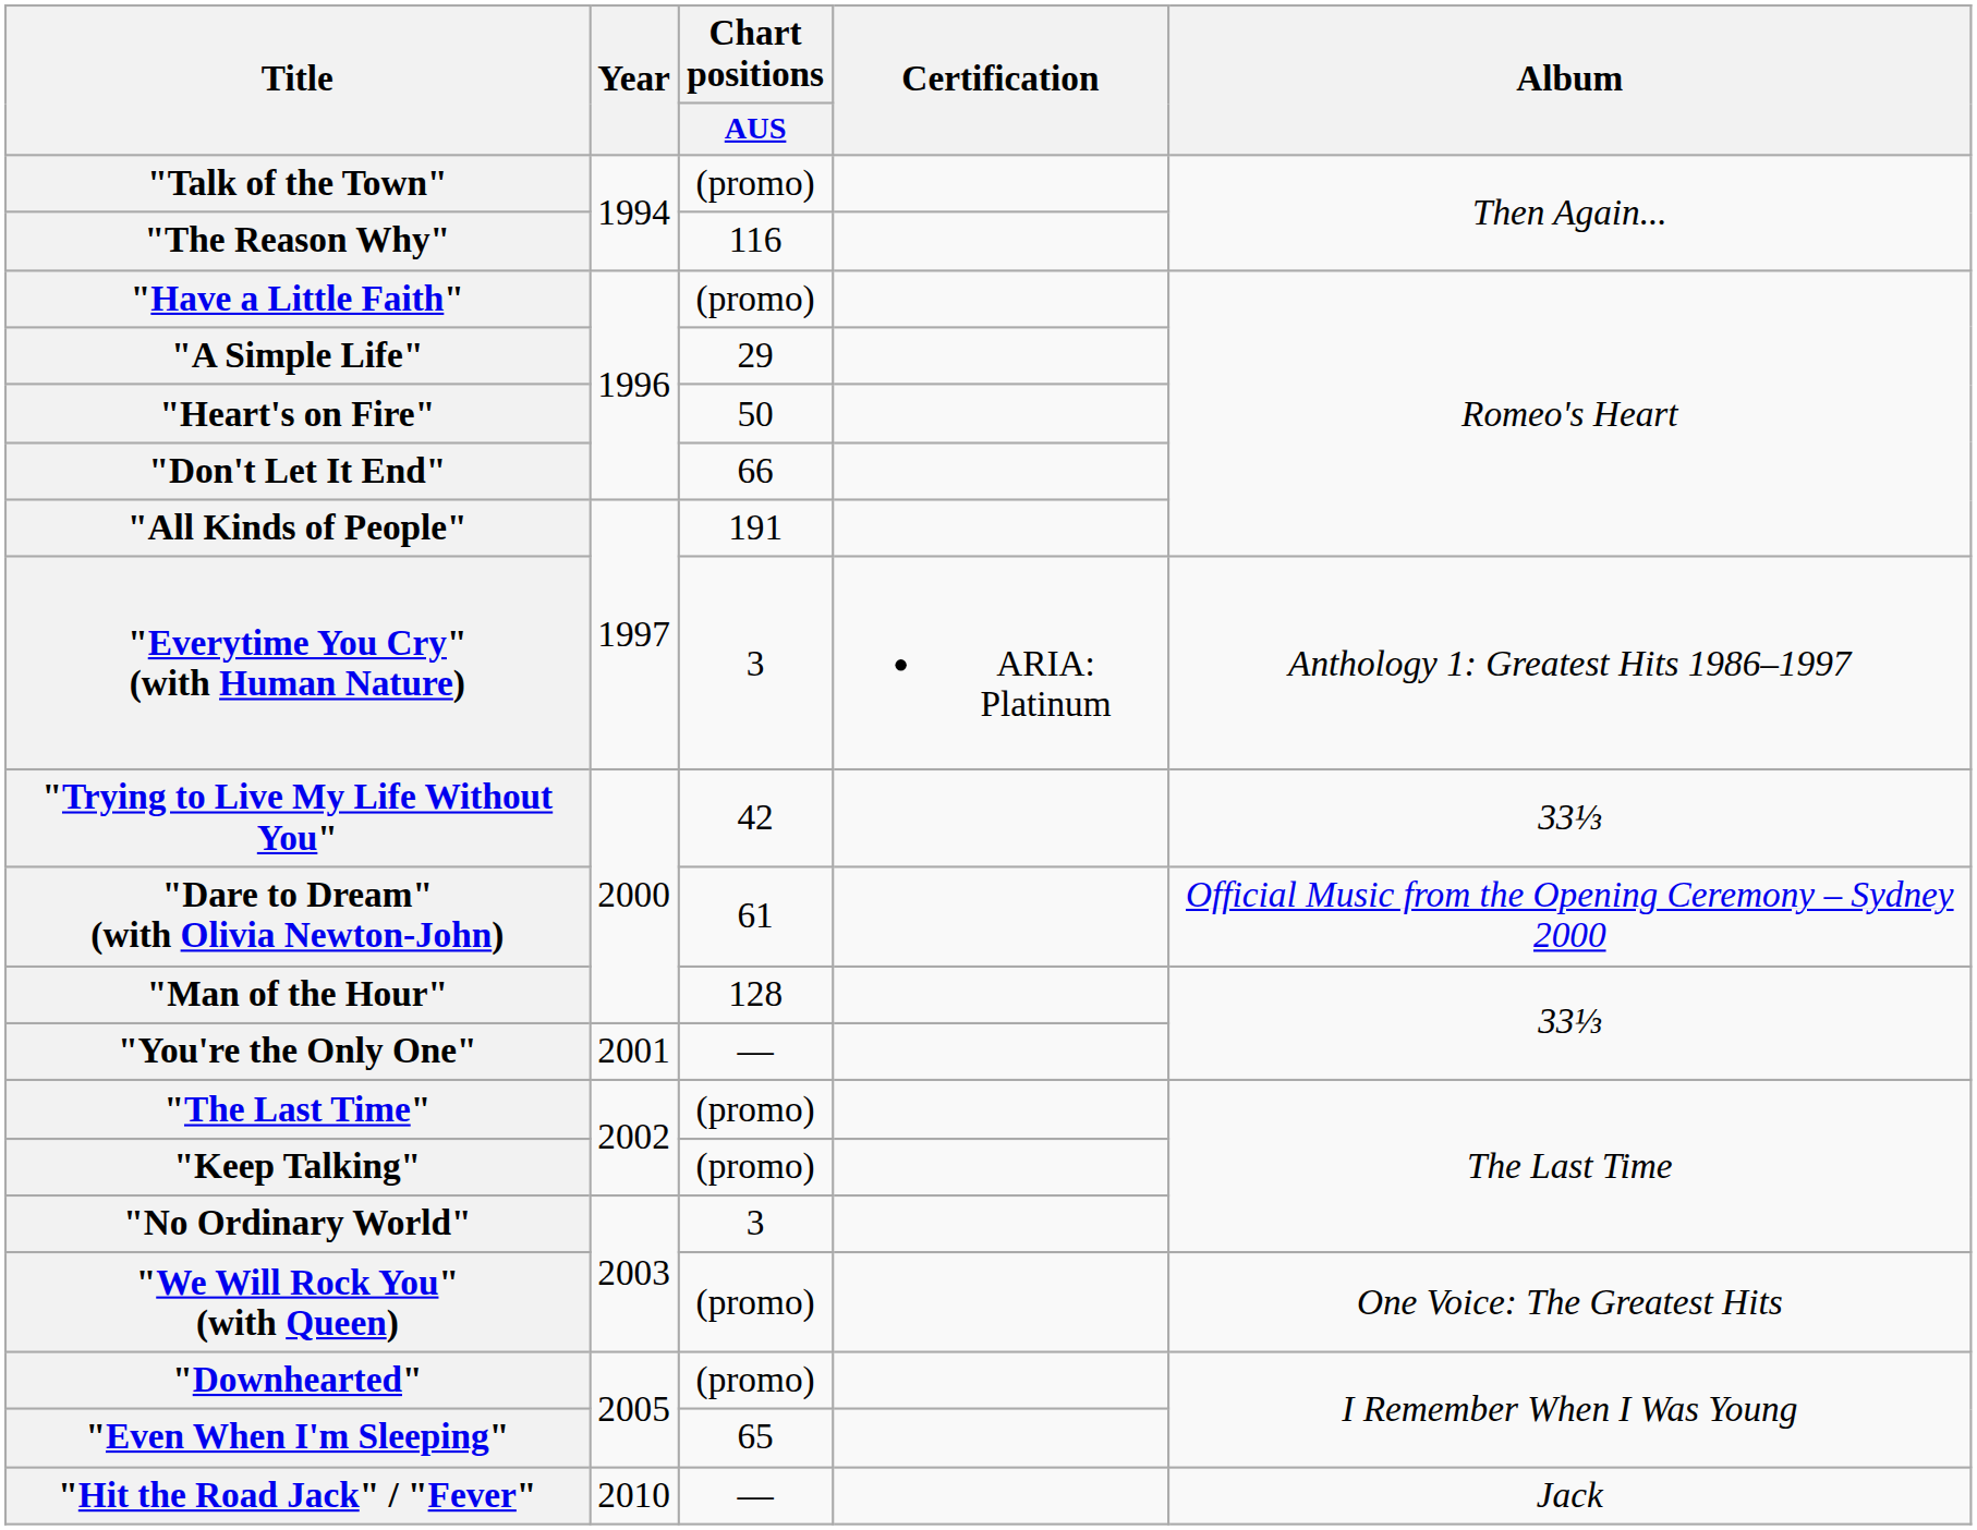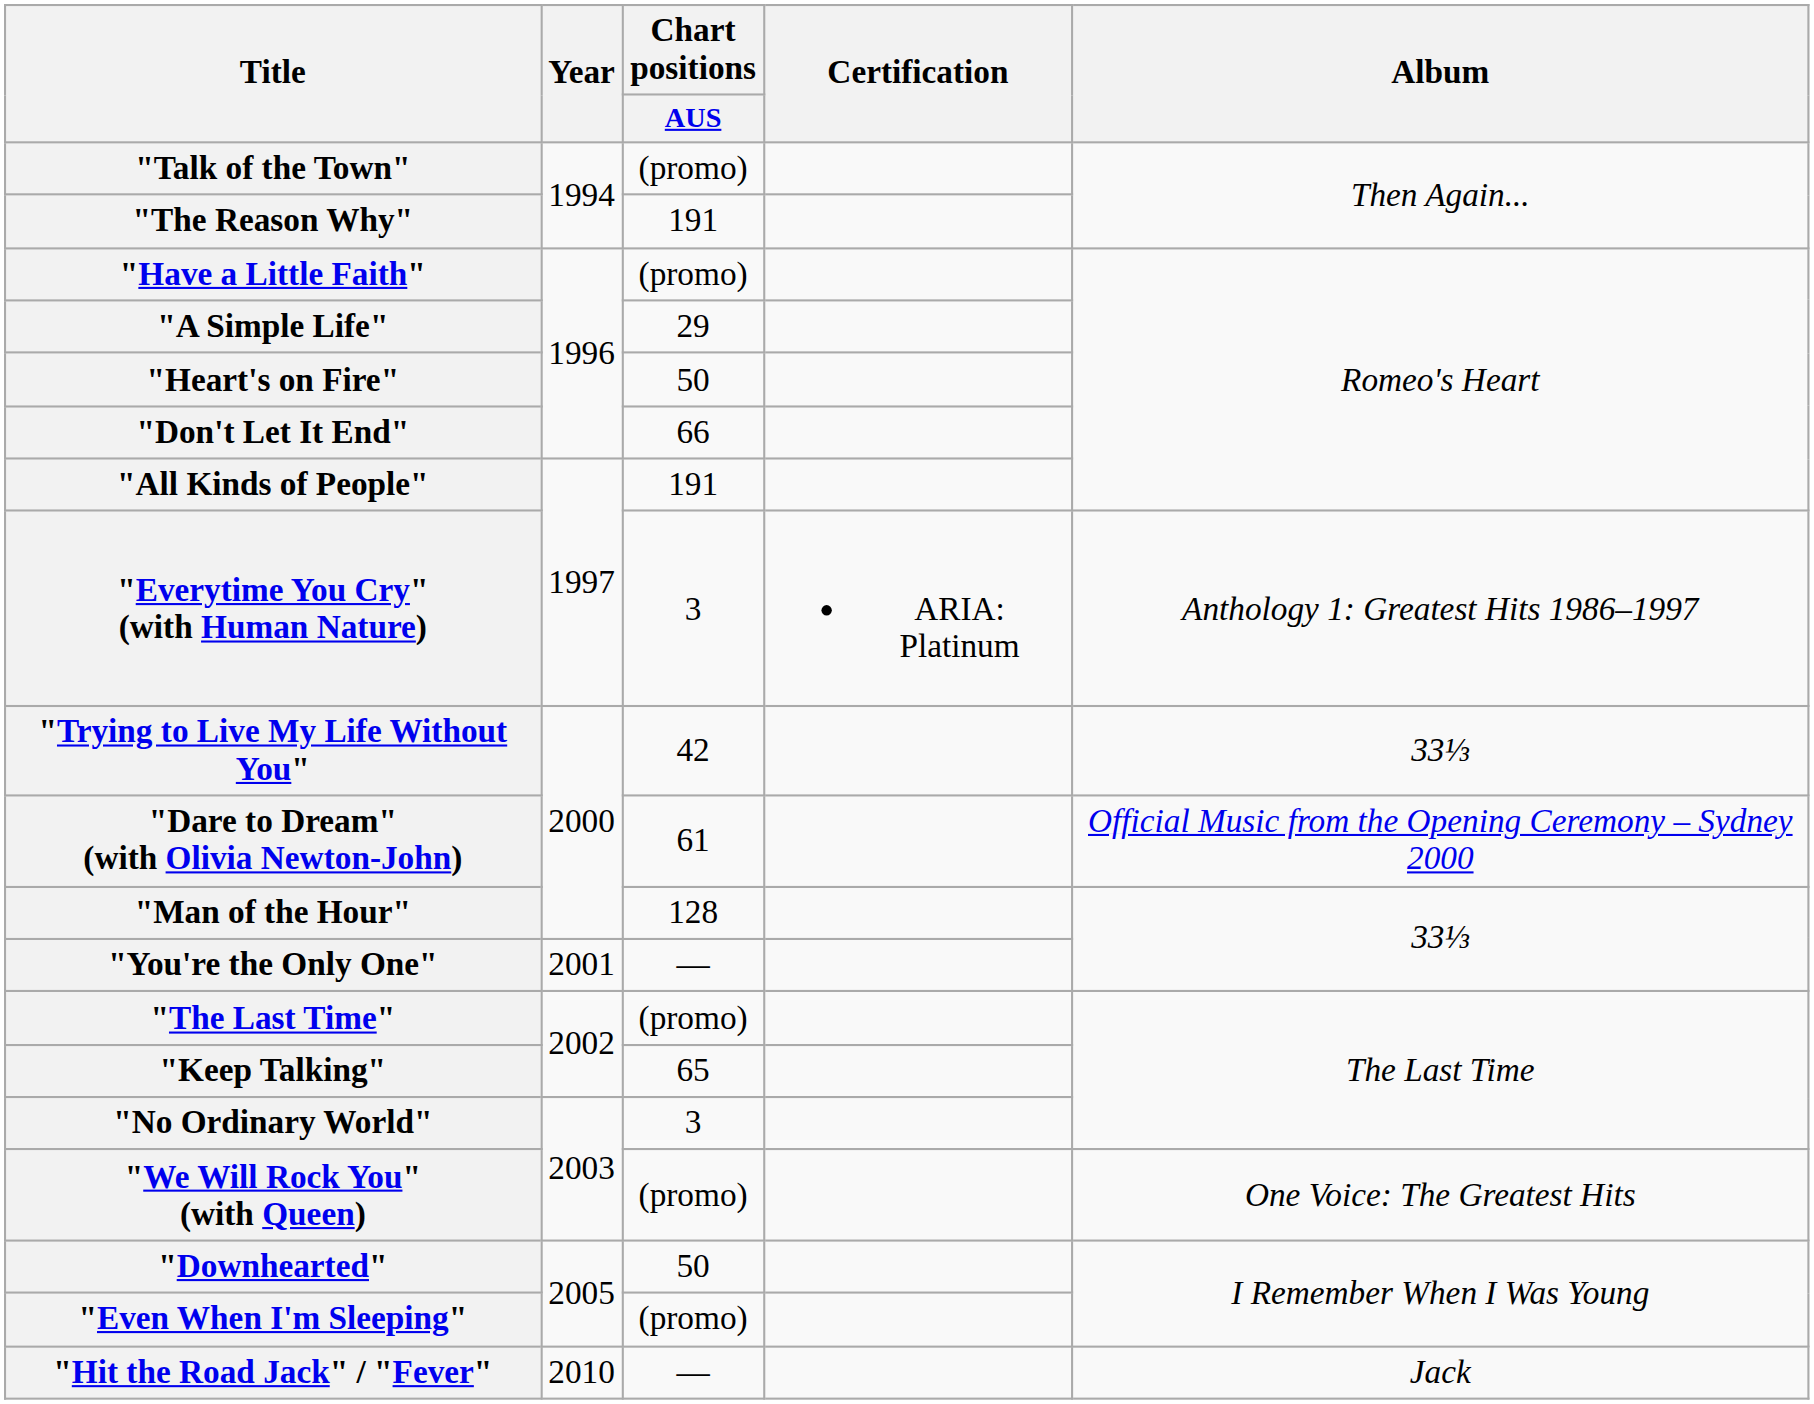 <table class="wikitable plainrowheaders" style="text-align:center;">
 <tr>
 <th rowspan="2">Title</th>
 <th rowspan="2">Year</th>
 <th colspan="1">Chart positions</th>
 <th rowspan="2">Certification</th>
 <th rowspan="2">Album</th>
 </tr>
 <tr>
 <th scope="col" style="width:3em;font-size:85%;"><a href='#'>AUS</a><br></th>
 </tr>
 <tr>
 <th scope="row">"Talk of the Town"</th>
 <td rowspan="2">1994</td>
 <td>(promo)</td>
 <td></td>
 <td rowspan="2"><em>Then Again...</em></td>
 </tr>
 <tr>
 <th scope="row">"The Reason Why"</th>
-<td>116</td>
+<td>191</td>
 <td></td>
 </tr>
 <tr>
 <th scope="row">"<a href='#'>Have a Little Faith</a>"</th>
 <td rowspan="4">1996</td>
 <td>(promo)</td>
 <td></td>
 <td rowspan="5"><em>Romeo's Heart</em></td>
 </tr>
 <tr>
 <th scope="row">"A Simple Life"</th>
 <td>29</td>
 <td></td>
 </tr>
 <tr>
 <th scope="row">"Heart's on Fire"</th>
 <td>50</td>
 <td></td>
 </tr>
 <tr>
 <th scope="row">"Don't Let It End"</th>
 <td>66</td>
 <td></td>
 </tr>
 <tr>
 <th scope="row">"All Kinds of People"</th>
 <td rowspan="2">1997</td>
 <td>191</td>
 <td></td>
 </tr>
 <tr>
 <th scope="row">"<a href='#'>Everytime You Cry</a>" <br> (with <a href='#'>Human Nature</a>)</th>
 <td>3</td>
 <td><br><ul><li>ARIA: Platinum</li></ul></td>
 <td><em>Anthology 1: Greatest Hits 1986–1997</em></td>
 </tr>
 <tr>
 <th scope="row">"<a href='#'>Trying to Live My Life Without You</a>"</th>
 <td rowspan="3">2000</td>
 <td>42</td>
 <td></td>
 <td><em>33⅓</em></td>
 </tr>
 <tr>
 <th scope="row">"Dare to Dream" <br> (with <a href='#'>Olivia Newton-John</a>)</th>
 <td>61</td>
 <td></td>
 <td><em><a href='#'>Official Music from the Opening Ceremony – Sydney 2000</a></em></td>
 </tr>
 <tr>
 <th scope="row">"Man of the Hour"</th>
 <td>128</td>
 <td></td>
 <td rowspan="2"><em>33⅓</em></td>
 </tr>
 <tr>
 <th scope="row">"You're the Only One"</th>
 <td>2001</td>
 <td>—</td>
 <td></td>
 </tr>
 <tr>
 <th scope="row">"<a href='#'>The Last Time</a>"</th>
 <td rowspan="2">2002</td>
 <td>(promo)</td>
 <td></td>
 <td rowspan="3"><em>The Last Time</em></td>
 </tr>
 <tr>
 <th scope="row">"Keep Talking"</th>
-<td>(promo)</td>
+<td>65</td>
 <td></td>
 </tr>
 <tr>
 <th scope="row">"No Ordinary World"</th>
 <td rowspan="2">2003</td>
 <td>3</td>
 <td></td>
 </tr>
 <tr>
 <th scope="row">"<a href='#'>We Will Rock You</a>" <br> (with <a href='#'>Queen</a>)</th>
 <td>(promo)</td>
 <td></td>
 <td><em>One Voice: The Greatest Hits</em></td>
 </tr>
 <tr>
 <th scope="row">"<a href='#'>Downhearted</a>"</th>
 <td rowspan="2">2005</td>
-<td>(promo)</td>
+<td>50</td>
 <td></td>
 <td rowspan="2"><em>I Remember When I Was Young</em></td>
 </tr>
 <tr>
 <th scope="row">"<a href='#'>Even When I'm Sleeping</a>"</th>
-<td>65</td>
+<td>(promo)</td>
 <td></td>
 </tr>
 <tr>
 <th scope="row">"<a href='#'>Hit the Road Jack</a>" / "<a href='#'>Fever</a>"</th>
 <td>2010</td>
 <td>—</td>
 <td></td>
 <td rowspan="2"><em>Jack</em></td>
 </tr>
 </table>
